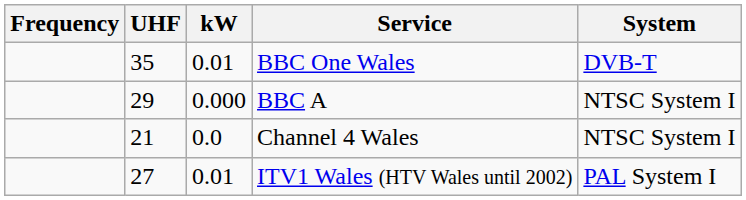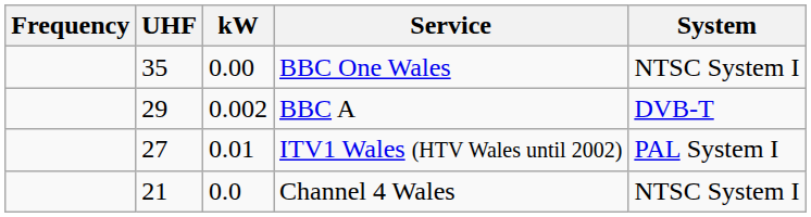 <table class="wikitable sortable">
 <tr>
 <th>Frequency</th>
 <th>UHF</th>
 <th>kW</th>
 <th>Service</th>
 <th>System</th>
 </tr>
 <tr>
 <td></td>
 <td>35</td>
-<td>0.01</td>
+<td>0.00</td>
 <td><a href='#'>BBC One Wales</a></td>
+<td>NTSC System I</td>
+</tr>
+<tr>
+<td></td>
+<td>29</td>
+<td>0.002</td>
+<td><a href='#'>BBC</a> A</td>
 <td><a href='#'>DVB-T</a></td>
 </tr>
 <tr>
 <td></td>
-<td>29</td>
-<td>0.000</td>
-<td><a href='#'>BBC</a> A</td>
-<td>NTSC System I</td>
+<td>27</td>
+<td>0.01</td>
+<td><a href='#'>ITV1 Wales</a> <small>(HTV Wales until 2002)</small></td>
+<td><a href='#'>PAL</a> System I</td>
 </tr>
 <tr>
 <td></td>
 <td>21</td>
 <td>0.0</td>
 <td>Channel 4 Wales</td>
 <td>NTSC System I</td>
 </tr>
-<tr>
-<td></td>
-<td>27</td>
-<td>0.01</td>
-<td><a href='#'>ITV1 Wales</a> <small>(HTV Wales until 2002)</small></td>
-<td><a href='#'>PAL</a> System I</td>
-</tr>
 </table>
